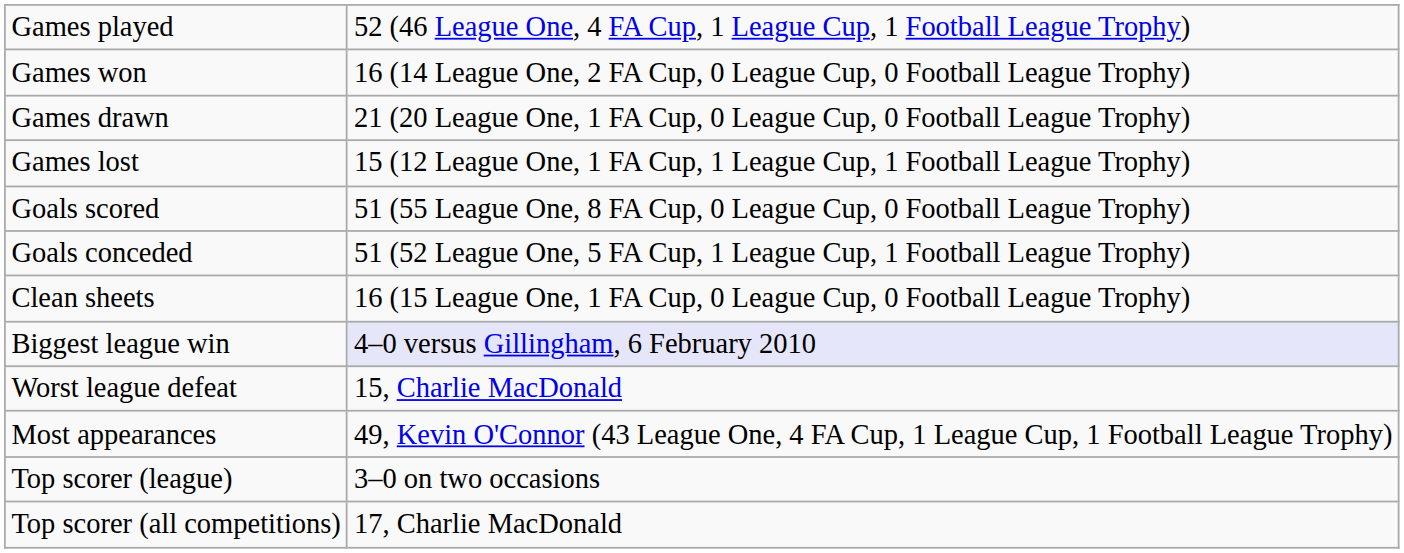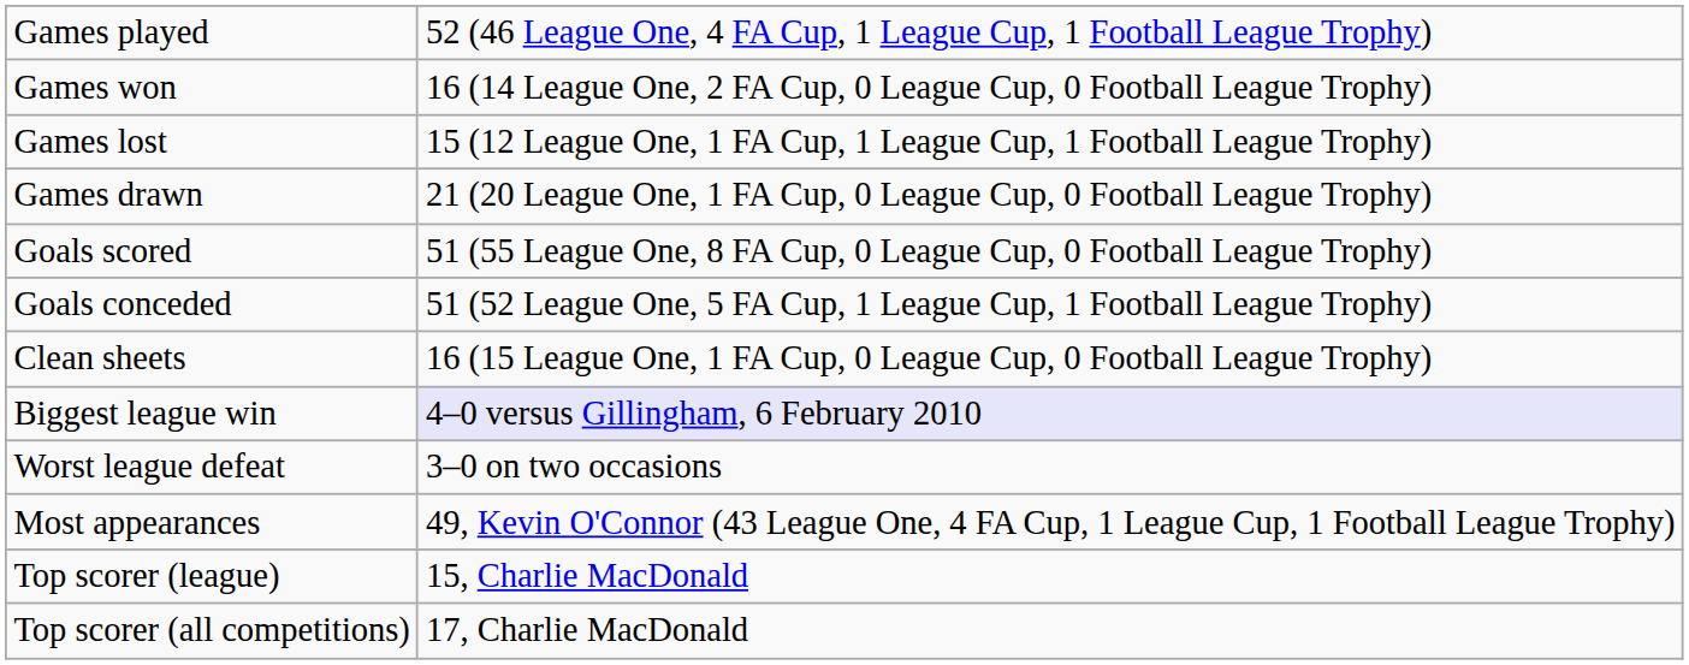 <table class="wikitable">
 <tr>
 <td>Games played</td>
 <td>52 (46 <a href='#'>League One</a>, 4 <a href='#'>FA Cup</a>, 1 <a href='#'>League Cup</a>, 1 <a href='#'>Football League Trophy</a>)</td>
 </tr>
 <tr>
 <td>Games won</td>
 <td>16 (14 League One, 2 FA Cup, 0 League Cup, 0 Football League Trophy)</td>
 </tr>
 <tr>
+<td>Games lost</td>
+<td>15 (12 League One, 1 FA Cup, 1 League Cup, 1 Football League Trophy)</td>
+</tr>
+<tr>
 <td>Games drawn</td>
 <td>21 (20 League One, 1 FA Cup, 0 League Cup, 0 Football League Trophy)</td>
-</tr>
-<tr>
-<td>Games lost</td>
-<td>15 (12 League One, 1 FA Cup, 1 League Cup, 1 Football League Trophy)</td>
 </tr>
 <tr>
 <td>Goals scored</td>
 <td>51 (55 League One, 8 FA Cup, 0 League Cup, 0 Football League Trophy)</td>
 </tr>
 <tr>
 <td>Goals conceded</td>
 <td>51 (52 League One, 5 FA Cup, 1 League Cup, 1 Football League Trophy)</td>
 </tr>
 <tr>
 <td>Clean sheets</td>
 <td>16 (15 League One, 1 FA Cup, 0 League Cup, 0 Football League Trophy)</td>
 </tr>
 <tr>
 <td>Biggest league win</td>
 <td style="background: lavender;">4–0 versus <a href='#'>Gillingham</a>, 6 February 2010</td>
 </tr>
 <tr>
 <td>Worst league defeat</td>
-<td>15, <a href='#'>Charlie MacDonald</a></td>
+<td>3–0 on two occasions</td>
 </tr>
 <tr>
 <td>Most appearances</td>
 <td>49, <a href='#'>Kevin O'Connor</a> (43 League One, 4 FA Cup, 1 League Cup, 1 Football League Trophy)</td>
 </tr>
 <tr>
 <td>Top scorer (league)</td>
-<td>3–0 on two occasions</td>
+<td>15, <a href='#'>Charlie MacDonald</a></td>
 </tr>
 <tr>
 <td>Top scorer (all competitions)</td>
 <td>17, Charlie MacDonald</td>
 </tr>
 </table>
